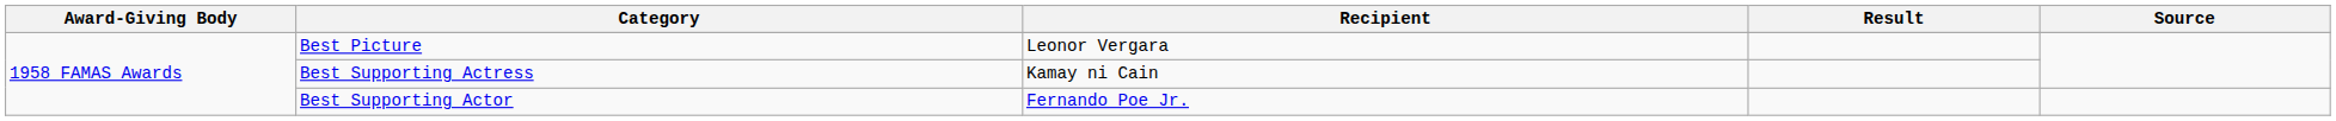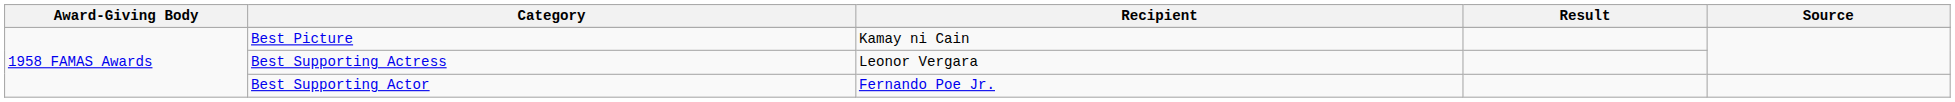 <table | width="90%" class="wikitable sortable">
 <tr>
 <th width="10%">Award-Giving Body</th>
 <th width="25%">Category</th>
 <th width="25%">Recipient</th>
 <th width="10%">Result</th>
 <th width="10%">Source</th>
 </tr>
 <tr>
 <td rowspan=4><a href='#'>1958 FAMAS Awards</a></td>
 </tr>
 <tr>
 <td><a href='#'>Best Picture</a></td>
-<td>Leonor Vergara</td>
+<td>Kamay ni Cain</td>
 <td></td>
 <td rowspan="2"></td>
 </tr>
 <tr>
 <td><a href='#'>Best Supporting Actress</a></td>
-<td>Kamay ni Cain</td>
+<td>Leonor Vergara</td>
 <td></td>
 </tr>
 <tr>
 <td><a href='#'>Best Supporting Actor</a></td>
 <td><a href='#'>Fernando Poe Jr.</a></td>
 <td></td>
 <td></td>
 </tr>
 </table>
